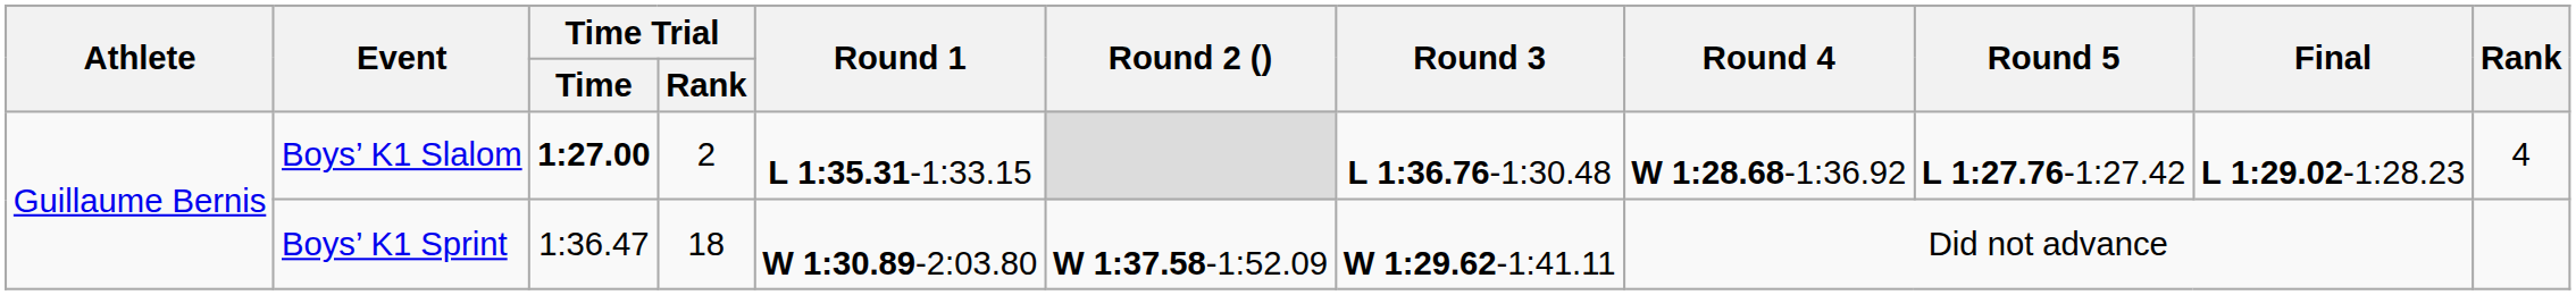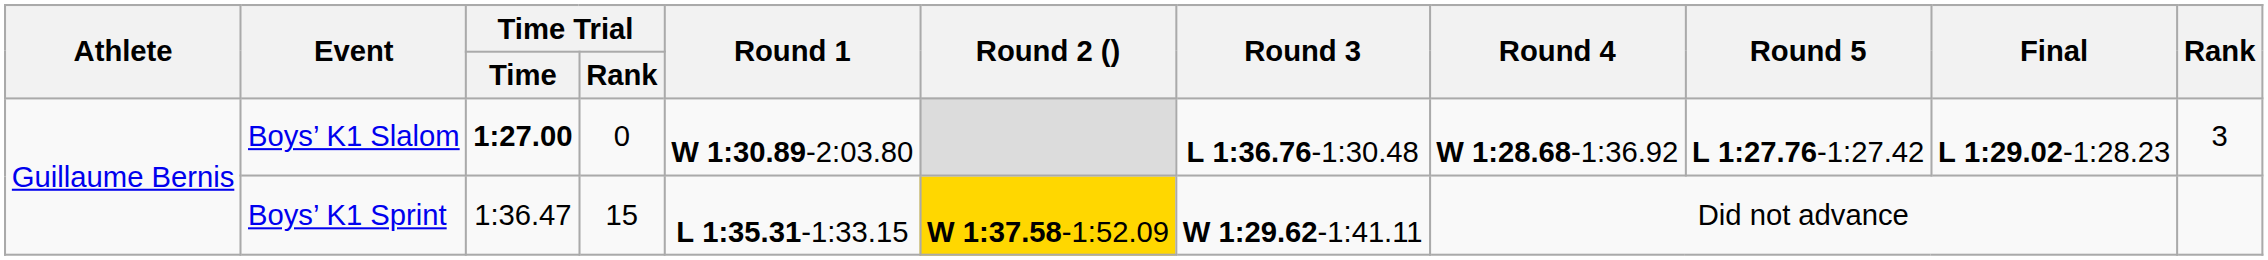 <table class="wikitable" border="1" style="font-size:90%">
 <tr>
 <th rowspan=2>Athlete</th>
 <th rowspan=2>Event</th>
 <th colspan=2>Time Trial</th>
 <th rowspan=2>Round 1</th>
 <th rowspan=2>Round 2 ()</th>
 <th rowspan=2>Round 3</th>
 <th rowspan=2>Round 4</th>
 <th rowspan=2>Round 5</th>
 <th rowspan=2>Final</th>
 <th rowspan=2>Rank</th>
 </tr>
 <tr>
 <th>Time</th>
 <th>Rank</th>
 </tr>
 <tr>
 <td rowspan=2><a href='#'>Guillaume Bernis</a></td>
 <td><a href='#'>Boys’ K1 Slalom</a></td>
 <td align=center><strong>1:27.00</strong></td>
-<td align=center>2</td>
-<td align=center><br><strong>L</strong> <strong>1:35.31</strong>-1:33.15</td>
+<td align=center>0</td>
+<td align=center><br><strong>W</strong> <strong>1:30.89</strong>-2:03.80</td>
 <td bgcolor=#DCDCDC></td>
 <td align=center><br><strong>L</strong> <strong>1:36.76</strong>-1:30.48</td>
 <td align=center><br><strong>W</strong> <strong>1:28.68</strong>-1:36.92</td>
 <td align=center><br><strong>L</strong> <strong>1:27.76</strong>-1:27.42</td>
 <td align=center><br><strong>L</strong> <strong>1:29.02</strong>-1:28.23</td>
-<td align=center>4</td>
+<td align=center>3</td>
 </tr>
 <tr>
 <td><a href='#'>Boys’ K1 Sprint</a></td>
 <td align=center>1:36.47</td>
-<td align=center>18</td>
-<td align=center><br><strong>W</strong> <strong>1:30.89</strong>-2:03.80</td>
-<td align=center><br><strong>W</strong> <strong>1:37.58</strong>-1:52.09</td>
+<td align=center>15</td>
+<td align=center><br><strong>L</strong> <strong>1:35.31</strong>-1:33.15</td>
+<td align=center style="background: gold;"><br><strong>W</strong> <strong>1:37.58</strong>-1:52.09</td>
 <td align=center><br><strong>W</strong> <strong>1:29.62</strong>-1:41.11</td>
 <td align=center colspan=3>Did not advance</td>
 </tr>
 </table>
